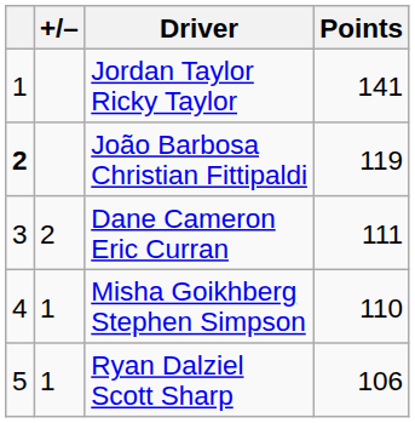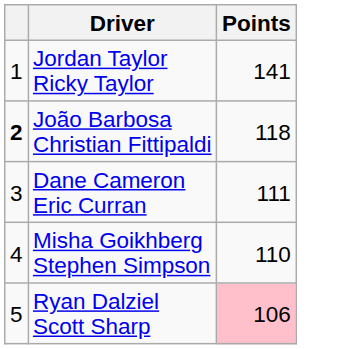 <table class="wikitable" style="font-size: 95%;">
 <tr>
 <th scope="col"></th>
-<th scope="col">+/–</th>
 <th scope="col">Driver</th>
 <th scope="col">Points</th>
 </tr>
 <tr>
 <td align=center>1</td>
-<td align="left"></td>
 <td> <a href='#'>Jordan Taylor</a><br> <a href='#'>Ricky Taylor</a></td>
 <td align=right>141</td>
 </tr>
 <tr>
 <td align=center><strong>2</strong></td>
-<td align="left"></td>
 <td> <a href='#'>João Barbosa</a><br> <a href='#'>Christian Fittipaldi</a></td>
-<td align=right>119</td>
+<td align=right>118</td>
 </tr>
 <tr>
 <td align=center>3</td>
-<td align="left"> 2</td>
 <td> <a href='#'>Dane Cameron</a><br> <a href='#'>Eric Curran</a></td>
 <td align=right>111</td>
 </tr>
 <tr>
 <td align=center>4</td>
-<td align="left"> 1</td>
 <td> <a href='#'>Misha Goikhberg</a><br> <a href='#'>Stephen Simpson</a></td>
 <td align=right>110</td>
 </tr>
 <tr>
 <td align=center>5</td>
-<td align="left"> 1</td>
 <td> <a href='#'>Ryan Dalziel</a><br> <a href='#'>Scott Sharp</a></td>
-<td align=right>106</td>
+<td align=right style="background: pink;">106</td>
 </tr>
 </table>
